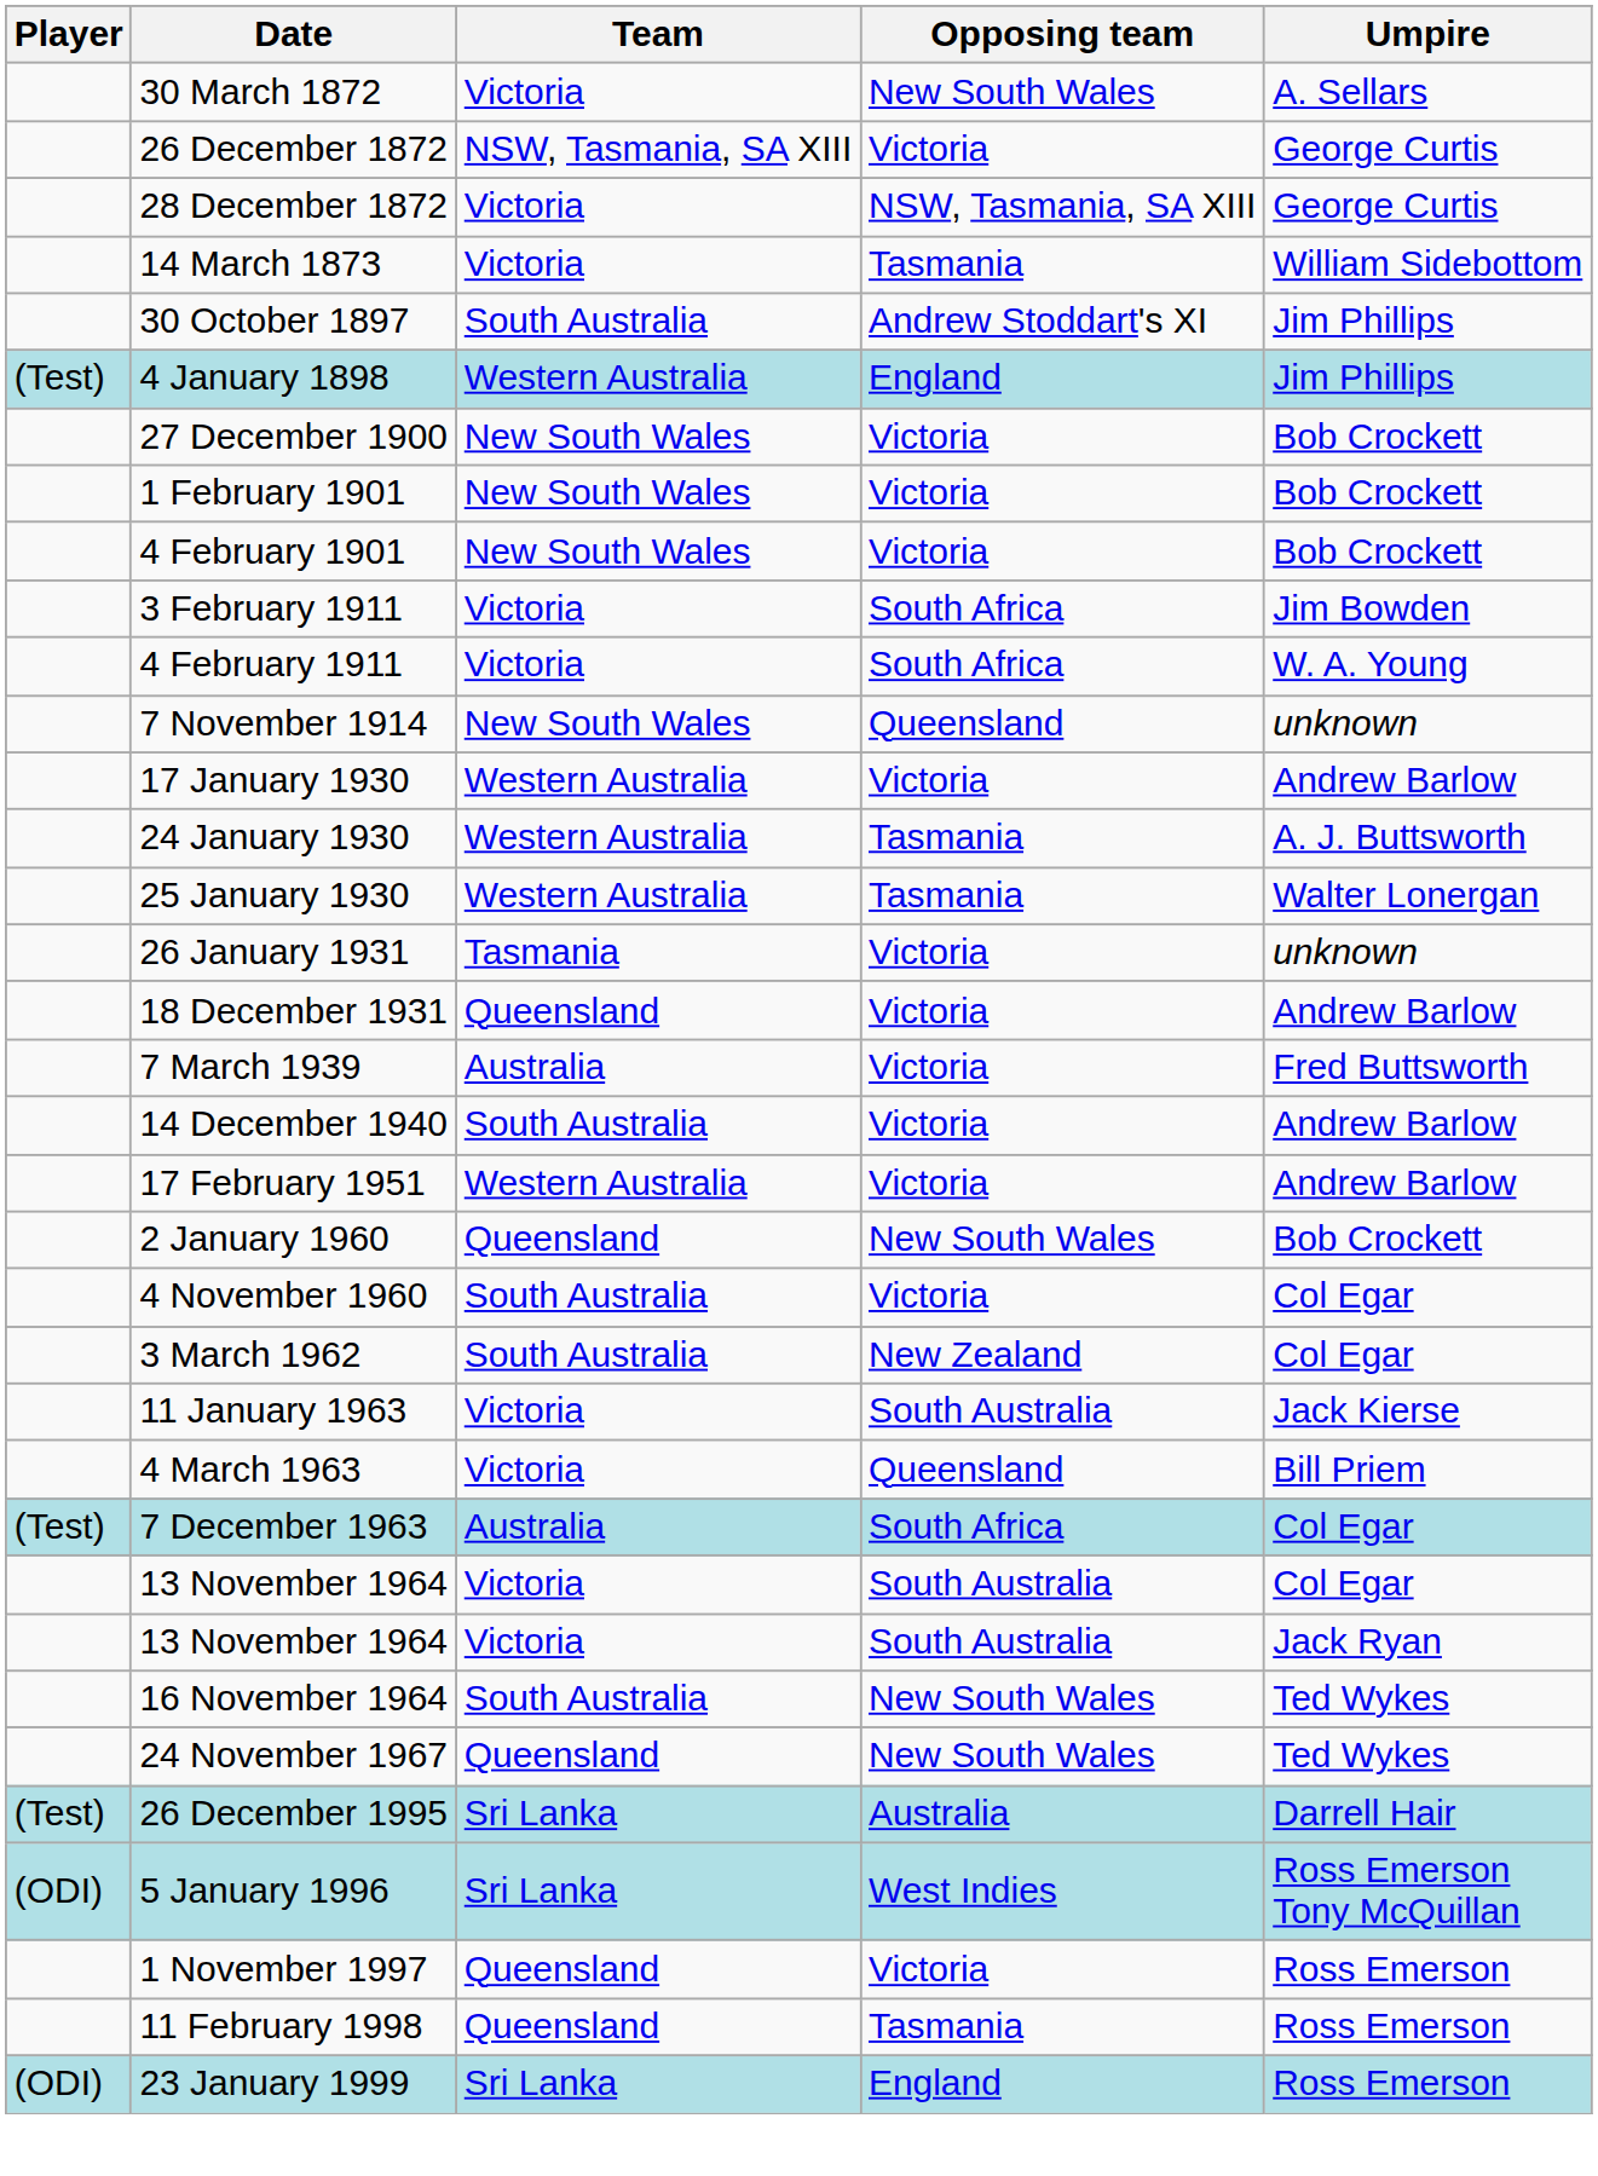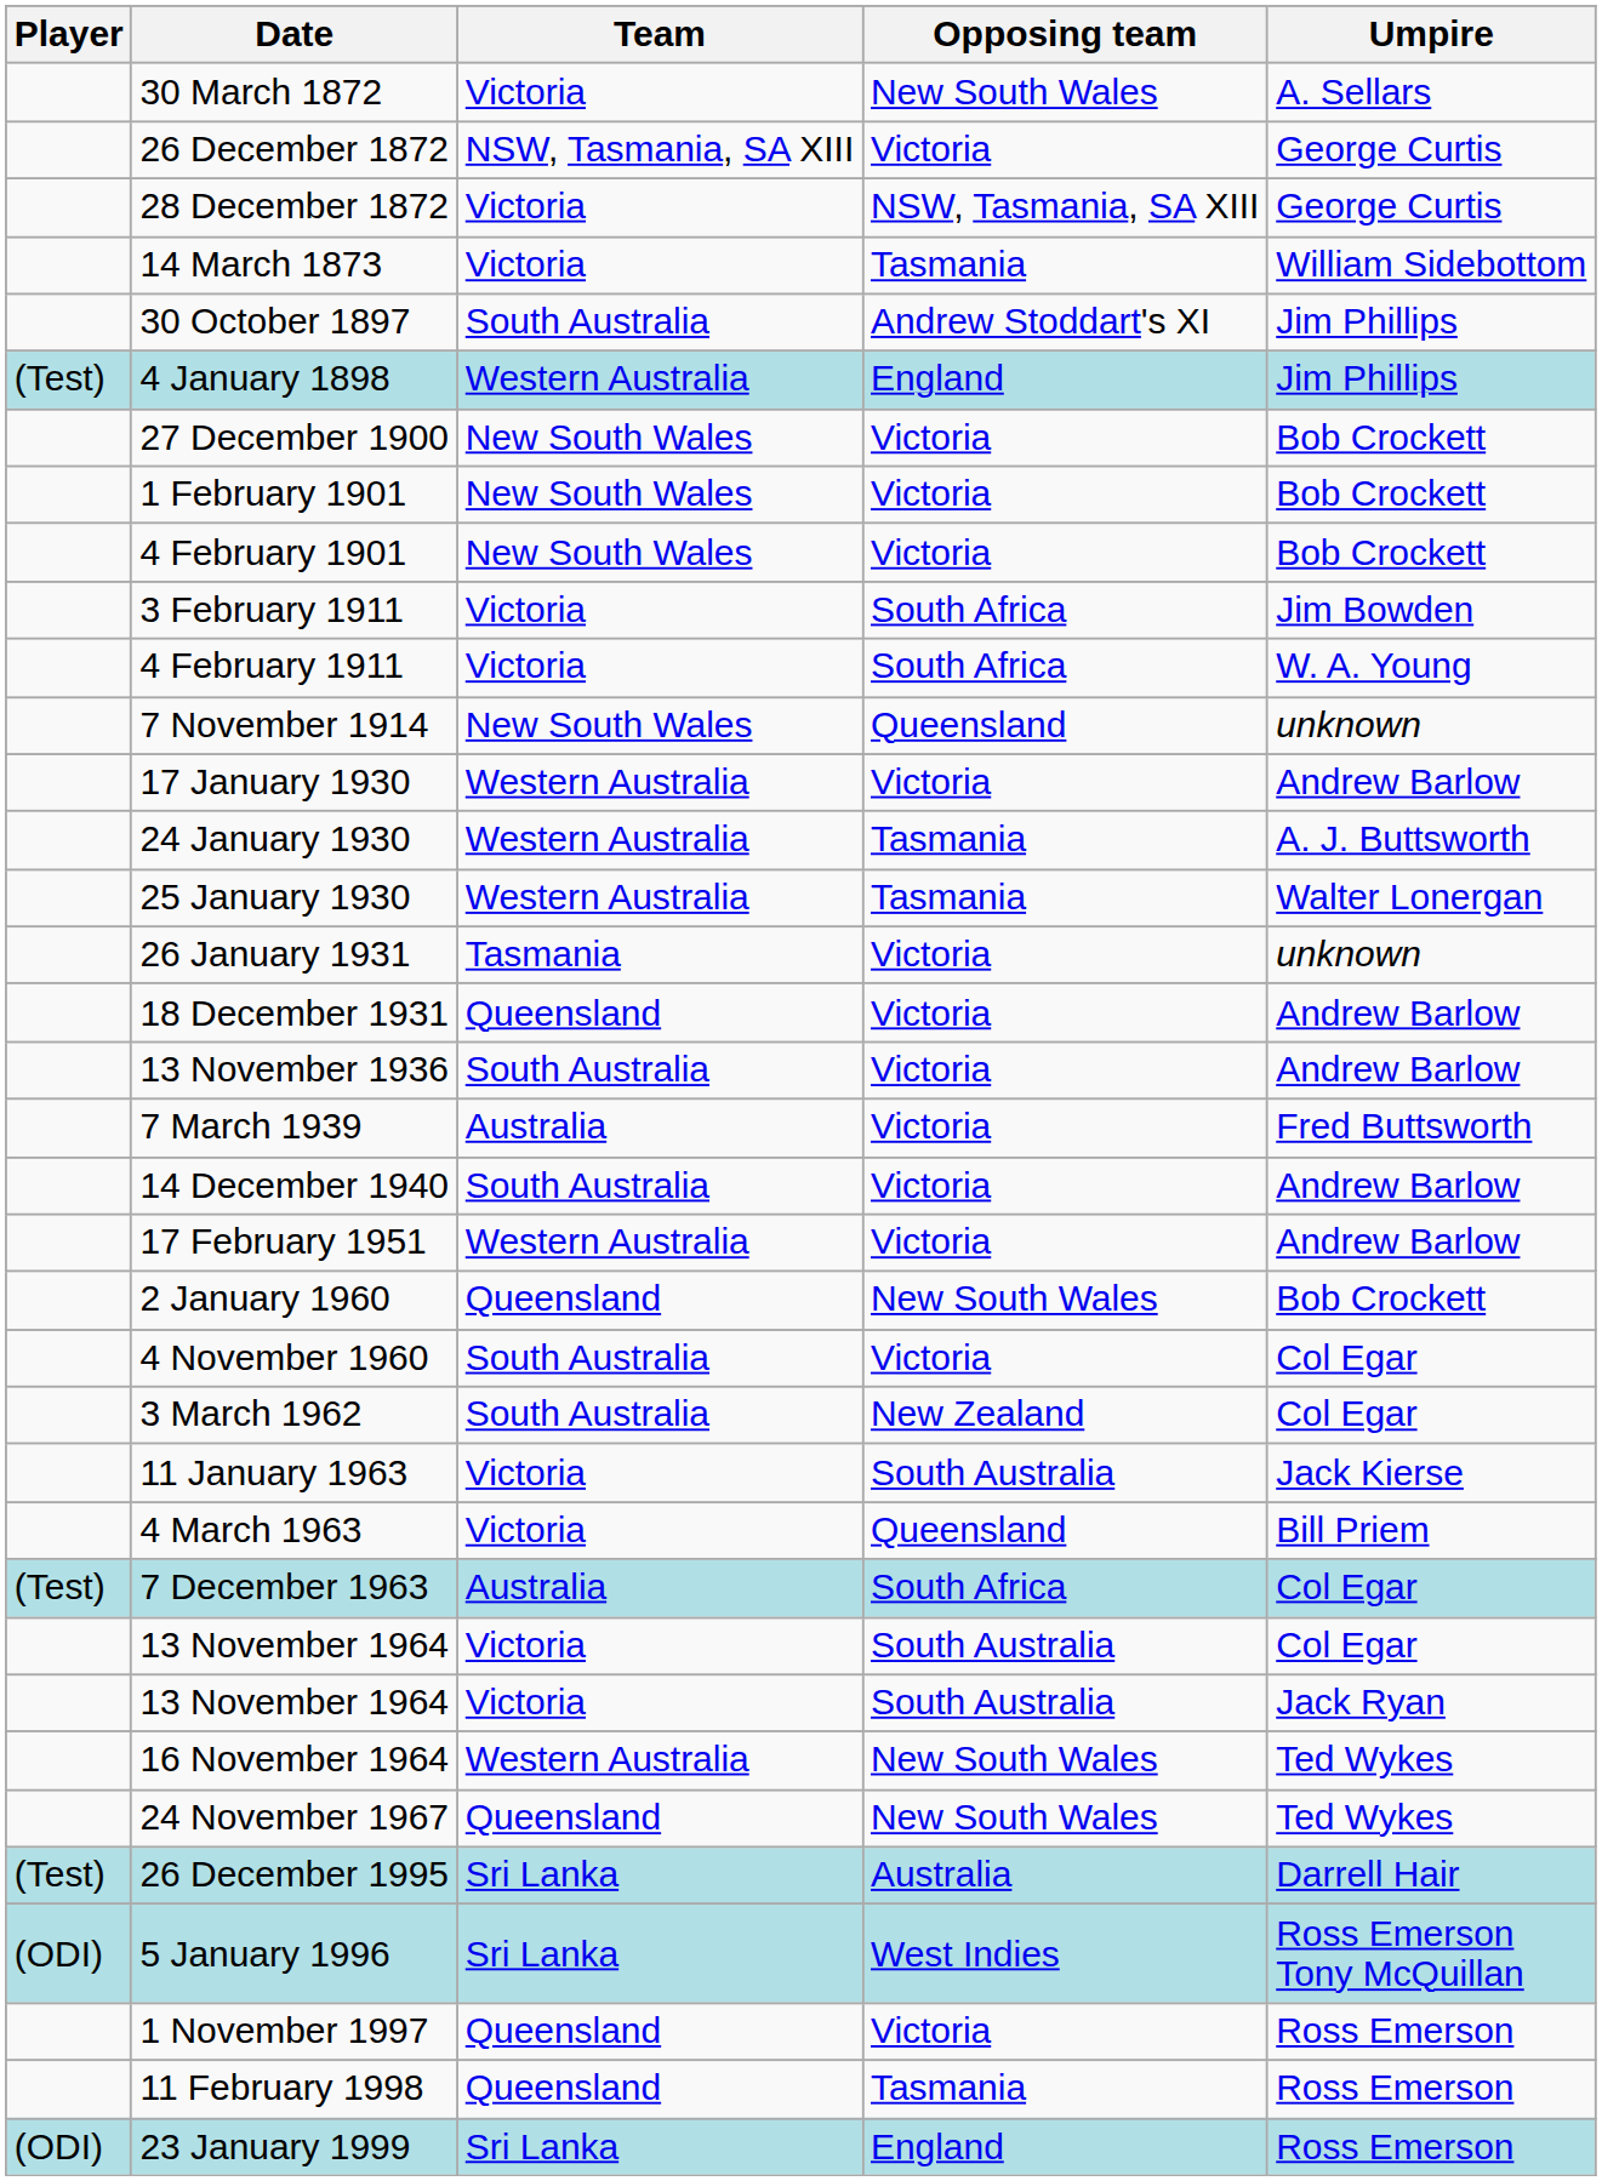 <table class="wikitable sortable">
 <tr>
 <th>Player</th>
 <th>Date</th>
 <th>Team</th>
 <th>Opposing team</th>
 <th>Umpire</th>
 </tr>
 <tr>
 <td></td>
 <td>30 March 1872</td>
 <td><a href='#'>Victoria</a></td>
 <td><a href='#'>New South Wales</a></td>
 <td><a href='#'>A. Sellars</a></td>
 </tr>
 <tr>
 <td></td>
 <td>26 December 1872</td>
 <td><a href='#'>NSW</a>, <a href='#'>Tasmania</a>, <a href='#'>SA</a> XIII</td>
 <td><a href='#'>Victoria</a></td>
 <td><a href='#'>George Curtis</a></td>
 </tr>
 <tr>
 <td></td>
 <td>28 December 1872</td>
 <td><a href='#'>Victoria</a></td>
 <td><a href='#'>NSW</a>, <a href='#'>Tasmania</a>, <a href='#'>SA</a> XIII</td>
 <td><a href='#'>George Curtis</a></td>
 </tr>
 <tr>
 <td></td>
 <td>14 March 1873</td>
 <td><a href='#'>Victoria</a></td>
 <td><a href='#'>Tasmania</a></td>
 <td><a href='#'>William Sidebottom</a></td>
 </tr>
 <tr>
 <td></td>
 <td>30 October 1897</td>
 <td><a href='#'>South Australia</a></td>
 <td><a href='#'>Andrew Stoddart</a>'s XI</td>
 <td><a href='#'>Jim Phillips</a></td>
 </tr>
 <tr style="background-color: #B0E0E6;" |>
 <td> (Test)</td>
 <td>4 January 1898</td>
 <td><a href='#'>Western Australia</a></td>
 <td><a href='#'>England</a></td>
 <td><a href='#'>Jim Phillips</a></td>
 </tr>
 <tr>
 <td></td>
 <td>27 December 1900</td>
 <td><a href='#'>New South Wales</a></td>
 <td><a href='#'>Victoria</a></td>
 <td><a href='#'>Bob Crockett</a></td>
 </tr>
 <tr>
 <td></td>
 <td>1 February 1901</td>
 <td><a href='#'>New South Wales</a></td>
 <td><a href='#'>Victoria</a></td>
 <td><a href='#'>Bob Crockett</a></td>
 </tr>
 <tr>
 <td></td>
 <td>4 February 1901</td>
 <td><a href='#'>New South Wales</a></td>
 <td><a href='#'>Victoria</a></td>
 <td><a href='#'>Bob Crockett</a></td>
 </tr>
 <tr>
 <td></td>
 <td>3 February 1911</td>
 <td><a href='#'>Victoria</a></td>
 <td><a href='#'>South Africa</a></td>
 <td><a href='#'>Jim Bowden</a></td>
 </tr>
 <tr>
 <td></td>
 <td>4 February 1911</td>
 <td><a href='#'>Victoria</a></td>
 <td><a href='#'>South Africa</a></td>
 <td><a href='#'>W. A. Young</a></td>
 </tr>
 <tr>
 <td></td>
 <td>7 November 1914</td>
 <td><a href='#'>New South Wales</a></td>
 <td><a href='#'>Queensland</a></td>
 <td><em>unknown</em></td>
 </tr>
 <tr>
 <td></td>
 <td>17 January 1930</td>
 <td><a href='#'>Western Australia</a></td>
 <td><a href='#'>Victoria</a></td>
 <td><a href='#'>Andrew Barlow</a></td>
 </tr>
 <tr>
 <td></td>
 <td>24 January 1930</td>
 <td><a href='#'>Western Australia</a></td>
 <td><a href='#'>Tasmania</a></td>
 <td><a href='#'>A. J. Buttsworth</a></td>
 </tr>
 <tr>
 <td></td>
 <td>25 January 1930</td>
 <td><a href='#'>Western Australia</a></td>
 <td><a href='#'>Tasmania</a></td>
 <td><a href='#'>Walter Lonergan</a></td>
 </tr>
 <tr>
 <td></td>
 <td>26 January 1931</td>
 <td><a href='#'>Tasmania</a></td>
 <td><a href='#'>Victoria</a></td>
 <td><em>unknown</em></td>
 </tr>
 <tr>
 <td></td>
 <td>18 December 1931</td>
 <td><a href='#'>Queensland</a></td>
 <td><a href='#'>Victoria</a></td>
 <td><a href='#'>Andrew Barlow</a></td>
 </tr>
 <tr>
 <td></td>
+<td>13 November 1936</td>
+<td><a href='#'>South Australia</a></td>
+<td><a href='#'>Victoria</a></td>
+<td><a href='#'>Andrew Barlow</a></td>
+</tr>
+<tr>
+<td></td>
 <td>7 March 1939</td>
 <td><a href='#'>Australia</a></td>
 <td><a href='#'>Victoria</a></td>
 <td><a href='#'>Fred Buttsworth</a></td>
 </tr>
 <tr>
 <td></td>
 <td>14 December 1940</td>
 <td><a href='#'>South Australia</a></td>
 <td><a href='#'>Victoria</a></td>
 <td><a href='#'>Andrew Barlow</a></td>
 </tr>
 <tr>
 <td></td>
 <td>17 February 1951</td>
 <td><a href='#'>Western Australia</a></td>
 <td><a href='#'>Victoria</a></td>
 <td><a href='#'>Andrew Barlow</a></td>
 </tr>
 <tr>
 <td></td>
 <td>2 January 1960</td>
 <td><a href='#'>Queensland</a></td>
 <td><a href='#'>New South Wales</a></td>
 <td><a href='#'>Bob Crockett</a></td>
 </tr>
 <tr>
 <td></td>
 <td>4 November 1960</td>
 <td><a href='#'>South Australia</a></td>
 <td><a href='#'>Victoria</a></td>
 <td><a href='#'>Col Egar</a></td>
 </tr>
 <tr>
 <td></td>
 <td>3 March 1962</td>
 <td><a href='#'>South Australia</a></td>
 <td><a href='#'>New Zealand</a></td>
 <td><a href='#'>Col Egar</a></td>
 </tr>
 <tr>
 <td></td>
 <td>11 January 1963</td>
 <td><a href='#'>Victoria</a></td>
 <td><a href='#'>South Australia</a></td>
 <td><a href='#'>Jack Kierse</a></td>
 </tr>
 <tr>
 <td></td>
 <td>4 March 1963</td>
 <td><a href='#'>Victoria</a></td>
 <td><a href='#'>Queensland</a></td>
 <td><a href='#'>Bill Priem</a></td>
 </tr>
 <tr style="background-color: #B0E0E6;" |>
 <td> (Test)</td>
 <td>7 December 1963</td>
 <td><a href='#'>Australia</a></td>
 <td><a href='#'>South Africa</a></td>
 <td><a href='#'>Col Egar</a></td>
 </tr>
 <tr>
 <td></td>
 <td>13 November 1964</td>
 <td><a href='#'>Victoria</a></td>
 <td><a href='#'>South Australia</a></td>
 <td><a href='#'>Col Egar</a></td>
 </tr>
 <tr>
 <td></td>
 <td>13 November 1964</td>
 <td><a href='#'>Victoria</a></td>
 <td><a href='#'>South Australia</a></td>
 <td><a href='#'>Jack Ryan</a></td>
 </tr>
 <tr>
 <td></td>
 <td>16 November 1964</td>
-<td><a href='#'>South Australia</a></td>
+<td><a href='#'>Western Australia</a></td>
 <td><a href='#'>New South Wales</a></td>
 <td><a href='#'>Ted Wykes</a></td>
 </tr>
 <tr>
 <td></td>
 <td>24 November 1967</td>
 <td><a href='#'>Queensland</a></td>
 <td><a href='#'>New South Wales</a></td>
 <td><a href='#'>Ted Wykes</a></td>
 </tr>
 <tr style="background-color: #B0E0E6;" |>
 <td> (Test)</td>
 <td>26 December 1995</td>
 <td><a href='#'>Sri Lanka</a></td>
 <td><a href='#'>Australia</a></td>
 <td><a href='#'>Darrell Hair</a></td>
 </tr>
 <tr style="background-color: #B0E0E6;" |>
 <td> (ODI)</td>
 <td>5 January 1996</td>
 <td><a href='#'>Sri Lanka</a></td>
 <td><a href='#'>West Indies</a></td>
 <td><a href='#'>Ross Emerson</a><br><a href='#'>Tony McQuillan</a></td>
 </tr>
 <tr>
 <td></td>
 <td>1 November 1997</td>
 <td><a href='#'>Queensland</a></td>
 <td><a href='#'>Victoria</a></td>
 <td><a href='#'>Ross Emerson</a></td>
 </tr>
 <tr>
 <td></td>
 <td>11 February 1998</td>
 <td><a href='#'>Queensland</a></td>
 <td><a href='#'>Tasmania</a></td>
 <td><a href='#'>Ross Emerson</a></td>
 </tr>
 <tr style="background-color: #B0E0E6;" |>
 <td> (ODI)</td>
 <td>23 January 1999</td>
 <td><a href='#'>Sri Lanka</a></td>
 <td><a href='#'>England</a></td>
 <td><a href='#'>Ross Emerson</a></td>
 </tr>
 </table>
